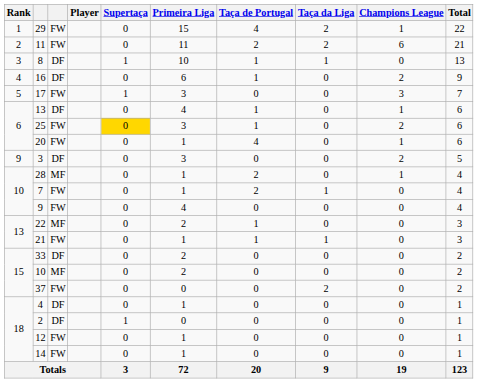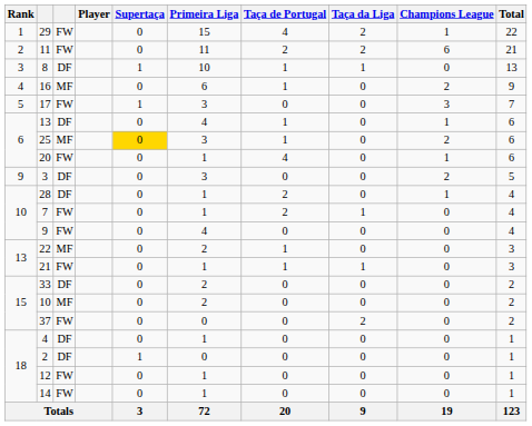 <table class="wikitable sortable" style="text-align:center;">
 <tr>
 <th>Rank</th>
 <th></th>
 <th></th>
 <th>Player</th>
 <th><a href='#'>Supertaça</a></th>
 <th><a href='#'>Primeira Liga</a></th>
 <th><a href='#'>Taça de Portugal</a></th>
 <th><a href='#'>Taça da Liga</a></th>
 <th><a href='#'>Champions League</a></th>
 <th>Total</th>
 </tr>
 <tr>
 <td> 1</td>
 <td>29</td>
 <td>FW</td>
 <td align=left> </td>
 <td>0</td>
 <td>15</td>
 <td>4</td>
 <td>2</td>
 <td>1</td>
 <td>22</td>
 </tr>
 <tr>
 <td> 2</td>
 <td>11</td>
 <td>FW</td>
 <td align=left> </td>
 <td>0</td>
 <td>11</td>
 <td>2</td>
 <td>2</td>
 <td>6</td>
 <td>21</td>
 </tr>
 <tr>
 <td> 3</td>
 <td>8</td>
 <td>DF</td>
 <td align=left> </td>
 <td>1</td>
 <td>10</td>
 <td>1</td>
 <td>1</td>
 <td>0</td>
 <td>13</td>
 </tr>
 <tr>
 <td> 4</td>
 <td>16</td>
-<td>DF</td>
+<td>MF</td>
 <td align=left> </td>
 <td>0</td>
 <td>6</td>
 <td>1</td>
 <td>0</td>
 <td>2</td>
 <td>9</td>
 </tr>
 <tr>
 <td> 5</td>
 <td>17</td>
 <td>FW</td>
 <td align=left> </td>
 <td>1</td>
 <td>3</td>
 <td>0</td>
 <td>0</td>
 <td>3</td>
 <td>7</td>
 </tr>
 <tr>
 <td rowspan=3> 6</td>
 <td>13</td>
 <td>DF</td>
 <td align=left> </td>
 <td>0</td>
 <td>4</td>
 <td>1</td>
 <td>0</td>
 <td>1</td>
 <td>6</td>
 </tr>
 <tr>
 <td>25</td>
-<td>FW</td>
+<td>MF</td>
 <td align=left> </td>
 <td style="background: gold;">0</td>
 <td>3</td>
 <td>1</td>
 <td>0</td>
 <td>2</td>
 <td>6</td>
 </tr>
 <tr>
 <td>20</td>
 <td>FW</td>
 <td align=left> </td>
 <td>0</td>
 <td>1</td>
 <td>4</td>
 <td>0</td>
 <td>1</td>
 <td>6</td>
 </tr>
 <tr>
 <td> 9</td>
 <td>3</td>
 <td>DF</td>
 <td align=left> </td>
 <td>0</td>
 <td>3</td>
 <td>0</td>
 <td>0</td>
 <td>2</td>
 <td>5</td>
 </tr>
 <tr>
 <td rowspan=3> 10</td>
 <td>28</td>
-<td>MF</td>
+<td>DF</td>
 <td align=left> </td>
 <td>0</td>
 <td>1</td>
 <td>2</td>
 <td>0</td>
 <td>1</td>
 <td>4</td>
 </tr>
 <tr>
 <td>7</td>
 <td>FW</td>
 <td align=left> </td>
 <td>0</td>
 <td>1</td>
 <td>2</td>
 <td>1</td>
 <td>0</td>
 <td>4</td>
 </tr>
 <tr>
 <td>9</td>
 <td>FW</td>
 <td align=left> </td>
 <td>0</td>
 <td>4</td>
 <td>0</td>
 <td>0</td>
 <td>0</td>
 <td>4</td>
 </tr>
 <tr>
 <td rowspan=2> 13</td>
 <td>22</td>
 <td>MF</td>
 <td align=left> </td>
 <td>0</td>
 <td>2</td>
 <td>1</td>
 <td>0</td>
 <td>0</td>
 <td>3</td>
 </tr>
 <tr>
 <td>21</td>
 <td>FW</td>
 <td align=left> </td>
 <td>0</td>
 <td>1</td>
 <td>1</td>
 <td>1</td>
 <td>0</td>
 <td>3</td>
 </tr>
 <tr>
 <td rowspan=3> 15</td>
 <td>33</td>
 <td>DF</td>
 <td align=left> </td>
 <td>0</td>
 <td>2</td>
 <td>0</td>
 <td>0</td>
 <td>0</td>
 <td>2</td>
 </tr>
 <tr>
 <td>10</td>
 <td>MF</td>
 <td align=left> </td>
 <td>0</td>
 <td>2</td>
 <td>0</td>
 <td>0</td>
 <td>0</td>
 <td>2</td>
 </tr>
 <tr>
 <td>37</td>
 <td>FW</td>
 <td align=left> </td>
 <td>0</td>
 <td>0</td>
 <td>0</td>
 <td>2</td>
 <td>0</td>
 <td>2</td>
 </tr>
 <tr>
 <td rowspan=4> 18</td>
 <td>4</td>
 <td>DF</td>
 <td align=left> </td>
 <td>0</td>
 <td>1</td>
 <td>0</td>
 <td>0</td>
 <td>0</td>
 <td>1</td>
 </tr>
 <tr>
 <td>2</td>
 <td>DF</td>
 <td align=left> </td>
 <td>1</td>
 <td>0</td>
 <td>0</td>
 <td>0</td>
 <td>0</td>
 <td>1</td>
 </tr>
 <tr>
 <td>12</td>
 <td>FW</td>
 <td align=left> </td>
 <td>0</td>
 <td>1</td>
 <td>0</td>
 <td>0</td>
 <td>0</td>
 <td>1</td>
 </tr>
 <tr>
 <td>14</td>
 <td>FW</td>
 <td align=left> </td>
 <td>0</td>
 <td>1</td>
 <td>0</td>
 <td>0</td>
 <td>0</td>
 <td>1</td>
 </tr>
 <tr>
 <th class="unsortable" colspan=4>Totals</th>
 <th>3</th>
 <th>72</th>
 <th>20</th>
 <th>9</th>
 <th>19</th>
 <th>123</th>
 </tr>
 </table>
